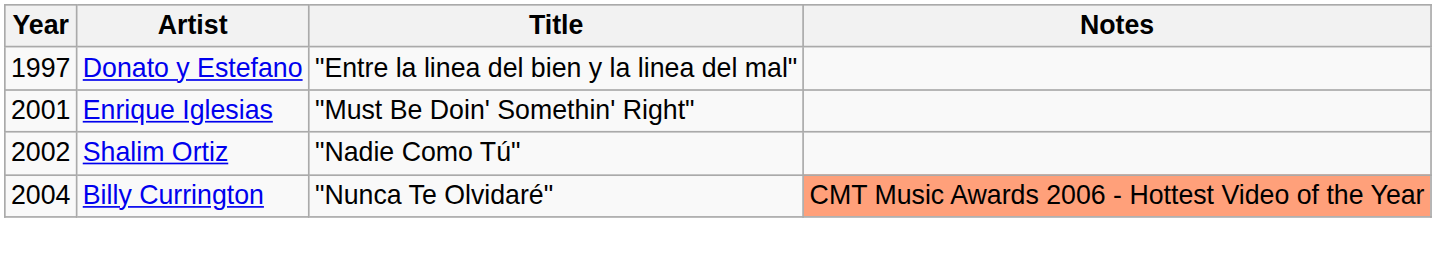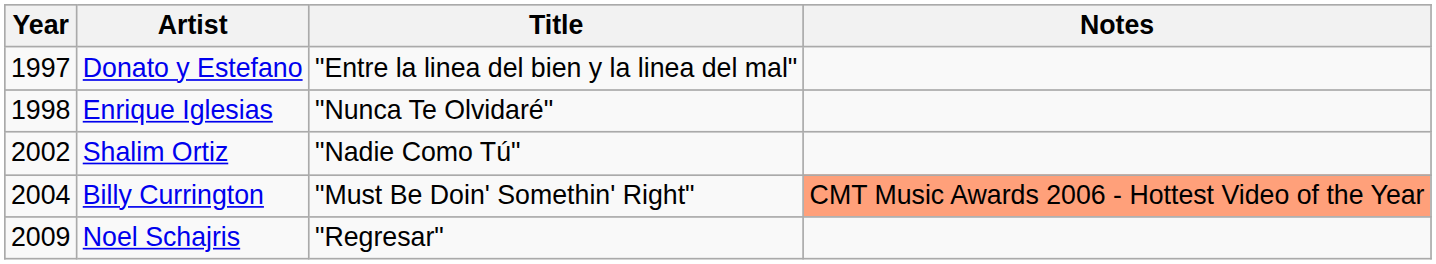 <table class="wikitable">
 <tr>
 <th>Year</th>
 <th>Artist</th>
 <th>Title</th>
 <th>Notes</th>
 </tr>
 <tr>
 <td>1997</td>
 <td><a href='#'>Donato y Estefano</a></td>
 <td>"Entre la linea del bien y la linea del mal"</td>
 <td></td>
 </tr>
 <tr>
-<td>2001</td>
+<td>1998</td>
 <td><a href='#'>Enrique Iglesias</a></td>
-<td>"Must Be Doin' Somethin' Right"</td>
+<td>"Nunca Te Olvidaré"</td>
 <td></td>
 </tr>
 <tr>
 <td>2002</td>
 <td><a href='#'>Shalim Ortiz</a></td>
 <td>"Nadie Como Tú"</td>
 <td></td>
 </tr>
 <tr>
 <td>2004</td>
 <td><a href='#'>Billy Currington</a></td>
-<td>"Nunca Te Olvidaré"</td>
+<td>"Must Be Doin' Somethin' Right"</td>
 <td style="background: lightsalmon;">CMT Music Awards 2006 - Hottest Video of the Year</td>
 </tr>
+<tr>
+<td>2009</td>
+<td><a href='#'>Noel Schajris</a></td>
+<td>"Regresar"</td>
+<td></td>
+</tr>
 </table>
